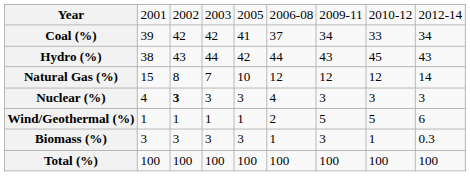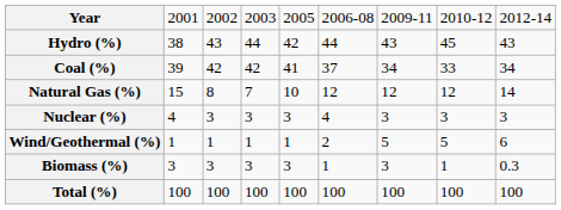 <table class="wikitable" style="margin:left">
 <tr>
 <th>Year</th>
 <td>2001</td>
 <td>2002</td>
 <td>2003</td>
 <td>2005</td>
 <td>2006-08</td>
 <td>2009-11</td>
 <td>2010-12</td>
 <td>2012-14</td>
 </tr>
 <tr>
+<th>Hydro (%)</th>
+<td>38</td>
+<td>43</td>
+<td>44</td>
+<td>42</td>
+<td>44</td>
+<td>43</td>
+<td>45</td>
+<td>43</td>
+</tr>
+<tr>
 <th>Coal (%)</th>
 <td>39</td>
 <td>42</td>
 <td>42</td>
 <td>41</td>
 <td>37</td>
 <td>34</td>
 <td>33</td>
 <td>34</td>
-</tr>
-<tr>
-<th>Hydro (%)</th>
-<td>38</td>
-<td>43</td>
-<td>44</td>
-<td>42</td>
-<td>44</td>
-<td>43</td>
-<td>45</td>
-<td>43</td>
 </tr>
 <tr>
 <th>Natural Gas (%)</th>
 <td>15</td>
 <td>8</td>
 <td>7</td>
 <td>10</td>
 <td>12</td>
 <td>12</td>
 <td>12</td>
 <td>14</td>
 </tr>
 <tr>
 <th>Nuclear (%)</th>
 <td>4</td>
-<td><strong>3</strong></td>
+<td>3</td>
 <td>3</td>
 <td>3</td>
 <td>4</td>
 <td>3</td>
 <td>3</td>
 <td>3</td>
 </tr>
 <tr>
 <th>Wind/Geothermal (%)</th>
 <td>1</td>
 <td>1</td>
 <td>1</td>
 <td>1</td>
 <td>2</td>
 <td>5</td>
 <td>5</td>
 <td>6</td>
 </tr>
 <tr>
 <th>Biomass (%)</th>
 <td>3</td>
 <td>3</td>
 <td>3</td>
 <td>3</td>
 <td>1</td>
 <td>3</td>
 <td>1</td>
 <td>0.3</td>
 </tr>
 <tr>
 <th>Total (%)</th>
 <td>100</td>
 <td>100</td>
 <td>100</td>
 <td>100</td>
 <td>100</td>
 <td>100</td>
 <td>100</td>
 <td>100</td>
 </tr>
 </table>
